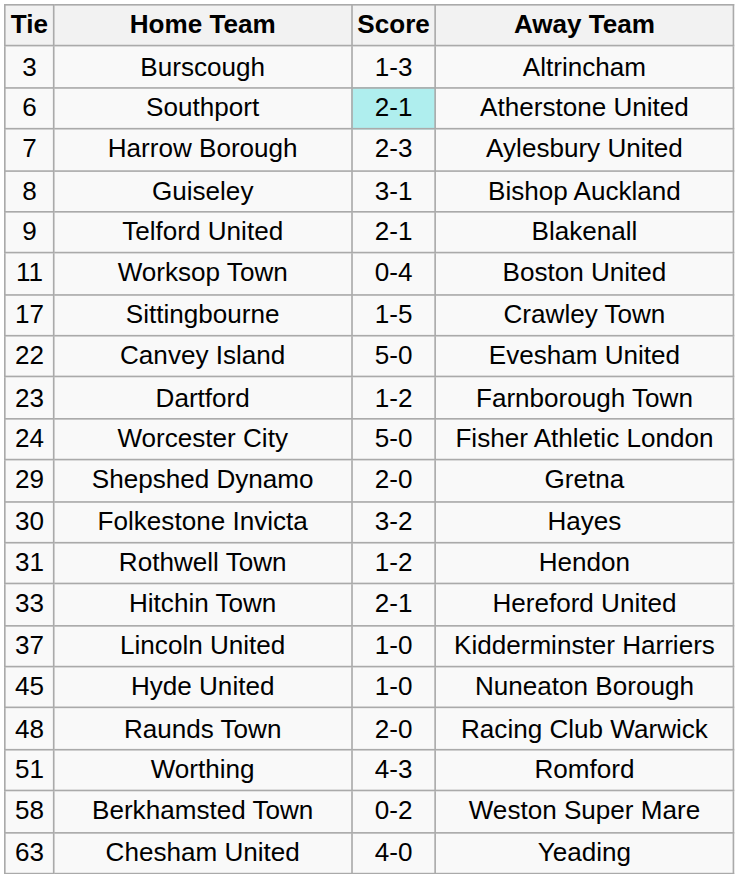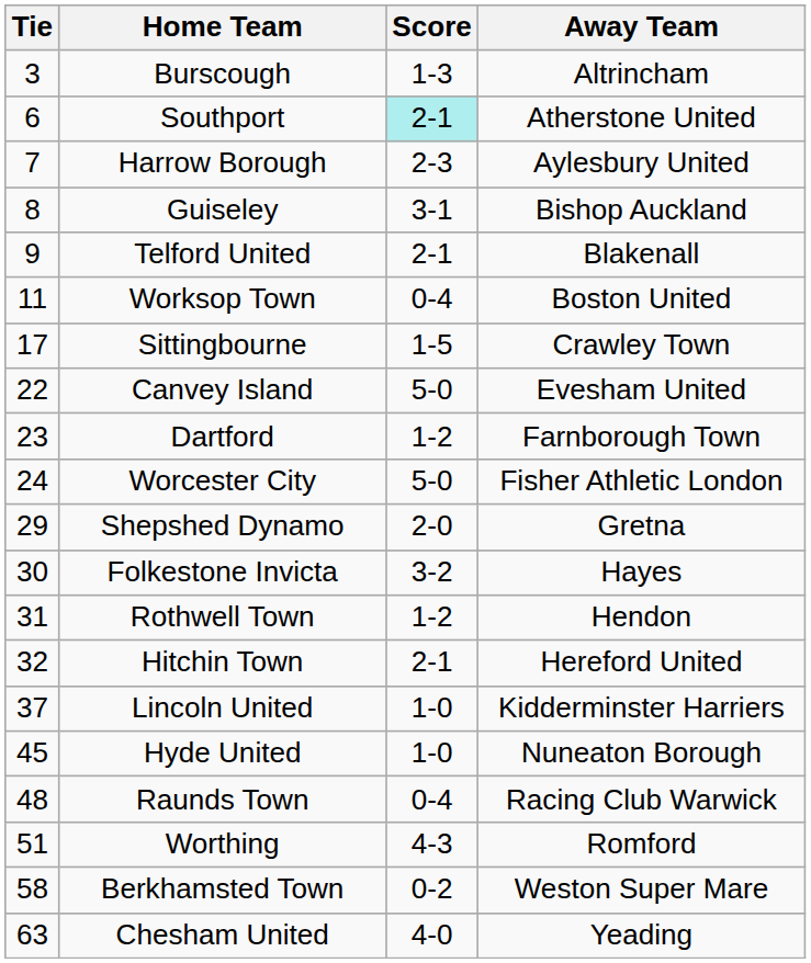 <table class="wikitable" style="text-align:center;">
 <tr>
 <th width=20>Tie</th>
 <th width=175>Home Team</th>
 <th width=20>Score</th>
 <th width=175>Away Team</th>
 </tr>
 <tr>
 <td>3</td>
 <td>Burscough</td>
 <td>1-3</td>
 <td>Altrincham</td>
 </tr>
 <tr>
 <td>6</td>
 <td>Southport</td>
 <td style="background: paleturquoise;">2-1</td>
 <td>Atherstone United</td>
 </tr>
 <tr>
 <td>7</td>
 <td>Harrow Borough</td>
 <td>2-3</td>
 <td>Aylesbury United</td>
 </tr>
 <tr>
 <td>8</td>
 <td>Guiseley</td>
 <td>3-1</td>
 <td>Bishop Auckland</td>
 </tr>
 <tr>
 <td>9</td>
 <td>Telford United</td>
 <td>2-1</td>
 <td>Blakenall</td>
 </tr>
 <tr>
 <td>11</td>
 <td>Worksop Town</td>
 <td>0-4</td>
 <td>Boston United</td>
 </tr>
 <tr>
 <td>17</td>
 <td>Sittingbourne</td>
 <td>1-5</td>
 <td>Crawley Town</td>
 </tr>
 <tr>
 <td>22</td>
 <td>Canvey Island</td>
 <td>5-0</td>
 <td>Evesham United</td>
 </tr>
 <tr>
 <td>23</td>
 <td>Dartford</td>
 <td>1-2</td>
 <td>Farnborough Town</td>
 </tr>
 <tr>
 <td>24</td>
 <td>Worcester City</td>
 <td>5-0</td>
 <td>Fisher Athletic London</td>
 </tr>
 <tr>
 <td>29</td>
 <td>Shepshed Dynamo</td>
 <td>2-0</td>
 <td>Gretna</td>
 </tr>
 <tr>
 <td>30</td>
 <td>Folkestone Invicta</td>
 <td>3-2</td>
 <td>Hayes</td>
 </tr>
 <tr>
 <td>31</td>
 <td>Rothwell Town</td>
 <td>1-2</td>
 <td>Hendon</td>
 </tr>
 <tr>
-<td>33</td>
+<td>32</td>
 <td>Hitchin Town</td>
 <td>2-1</td>
 <td>Hereford United</td>
 </tr>
 <tr>
 <td>37</td>
 <td>Lincoln United</td>
 <td>1-0</td>
 <td>Kidderminster Harriers</td>
 </tr>
 <tr>
 <td>45</td>
 <td>Hyde United</td>
 <td>1-0</td>
 <td>Nuneaton Borough</td>
 </tr>
 <tr>
 <td>48</td>
 <td>Raunds Town</td>
-<td>2-0</td>
+<td>0-4</td>
 <td>Racing Club Warwick</td>
 </tr>
 <tr>
 <td>51</td>
 <td>Worthing</td>
 <td>4-3</td>
 <td>Romford</td>
 </tr>
 <tr>
 <td>58</td>
 <td>Berkhamsted Town</td>
 <td>0-2</td>
 <td>Weston Super Mare</td>
 </tr>
 <tr>
 <td>63</td>
 <td>Chesham United</td>
 <td>4-0</td>
 <td>Yeading</td>
 </tr>
 </table>
